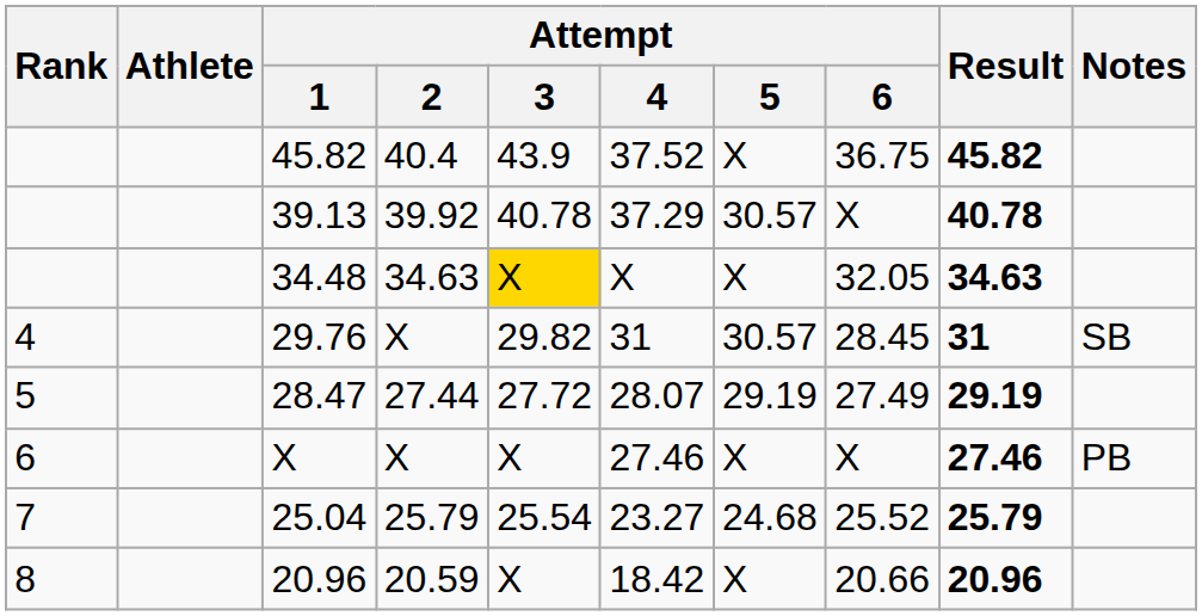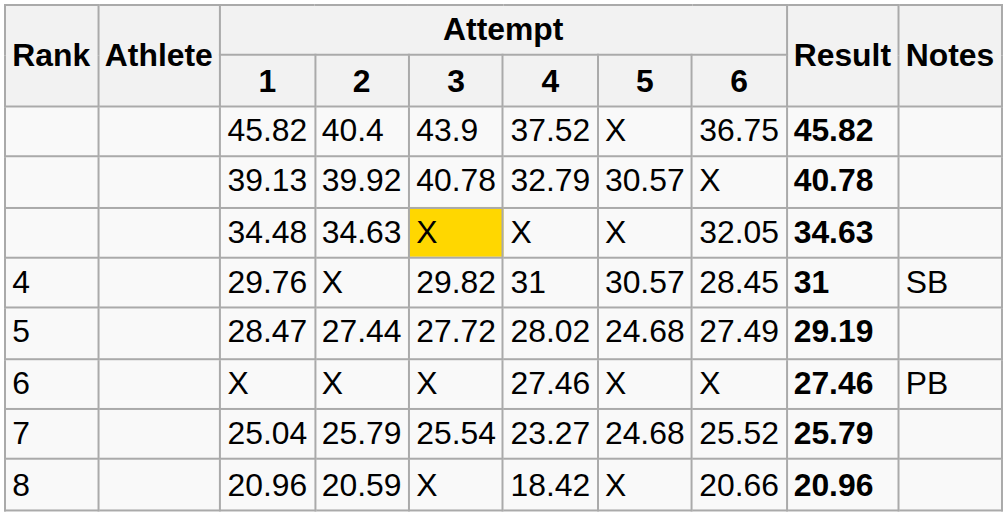 <table class='wikitable'>
 <tr>
 <th rowspan=2>Rank</th>
 <th rowspan=2>Athlete</th>
 <th colspan=6>Attempt</th>
 <th rowspan=2>Result</th>
 <th rowspan=2>Notes</th>
 </tr>
 <tr>
 <th>1</th>
 <th>2</th>
 <th>3</th>
 <th>4</th>
 <th>5</th>
 <th>6</th>
 </tr>
 <tr>
 <td></td>
 <td align=left></td>
 <td>45.82</td>
 <td>40.4</td>
 <td>43.9</td>
 <td>37.52</td>
 <td>X</td>
 <td>36.75</td>
 <td><strong> 45.82 </strong></td>
 <td></td>
 </tr>
 <tr>
 <td></td>
 <td align=left></td>
 <td>39.13</td>
 <td>39.92</td>
 <td>40.78</td>
-<td>37.29</td>
+<td>32.79</td>
 <td>30.57</td>
 <td>X</td>
 <td><strong> 40.78 </strong></td>
 <td></td>
 </tr>
 <tr>
 <td></td>
 <td align=left></td>
 <td>34.48</td>
 <td>34.63</td>
 <td style="background: gold;">X</td>
 <td>X</td>
 <td>X</td>
 <td>32.05</td>
 <td><strong> 34.63 </strong></td>
 <td></td>
 </tr>
 <tr>
 <td>4</td>
 <td align=left></td>
 <td>29.76</td>
 <td>X</td>
 <td>29.82</td>
 <td>31</td>
 <td>30.57</td>
 <td>28.45</td>
 <td><strong> 31 </strong></td>
 <td>SB</td>
 </tr>
 <tr>
 <td>5</td>
 <td align=left></td>
 <td>28.47</td>
 <td>27.44</td>
 <td>27.72</td>
-<td>28.07</td>
-<td>29.19</td>
+<td>28.02</td>
+<td>24.68</td>
 <td>27.49</td>
 <td><strong> 29.19 </strong></td>
 <td></td>
 </tr>
 <tr>
 <td>6</td>
 <td align=left></td>
 <td>X</td>
 <td>X</td>
 <td>X</td>
 <td>27.46</td>
 <td>X</td>
 <td>X</td>
 <td><strong> 27.46 </strong></td>
 <td>PB</td>
 </tr>
 <tr>
 <td>7</td>
 <td align=left></td>
 <td>25.04</td>
 <td>25.79</td>
 <td>25.54</td>
 <td>23.27</td>
 <td>24.68</td>
 <td>25.52</td>
 <td><strong> 25.79 </strong></td>
 <td></td>
 </tr>
 <tr>
 <td>8</td>
 <td align=left></td>
 <td>20.96</td>
 <td>20.59</td>
 <td>X</td>
 <td>18.42</td>
 <td>X</td>
 <td>20.66</td>
 <td><strong> 20.96 </strong></td>
 <td></td>
 </tr>
 </table>
